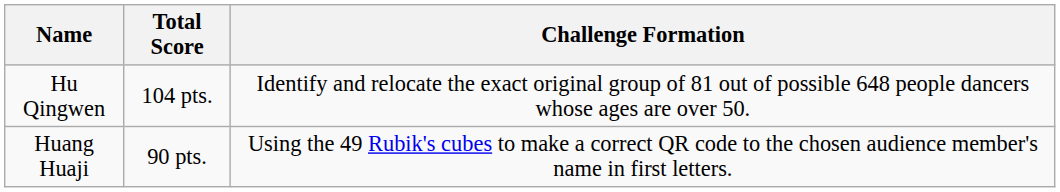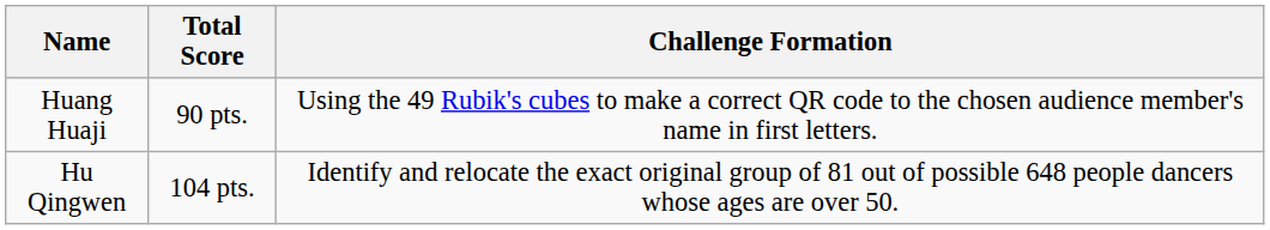 <table class="wikitable" style="width:85%; text-align:center">
 <tr>
 <th>Name</th>
 <th>Total Score</th>
 <th>Challenge Formation</th>
 </tr>
 <tr>
+<td>Huang Huaji</td>
+<td>90 pts.</td>
+<td>Using the 49 <a href='#'>Rubik's cubes</a> to make a correct QR code to the chosen audience member's name in first letters.</td>
+</tr>
+<tr>
 <td>Hu Qingwen</td>
 <td>104 pts.</td>
 <td>Identify and relocate the exact original group of 81 out of possible 648 people dancers whose ages are over 50.</td>
 </tr>
-<tr>
-<td>Huang Huaji</td>
-<td>90 pts.</td>
-<td>Using the 49 <a href='#'>Rubik's cubes</a> to make a correct QR code to the chosen audience member's name in first letters.</td>
-</tr>
 </table>
